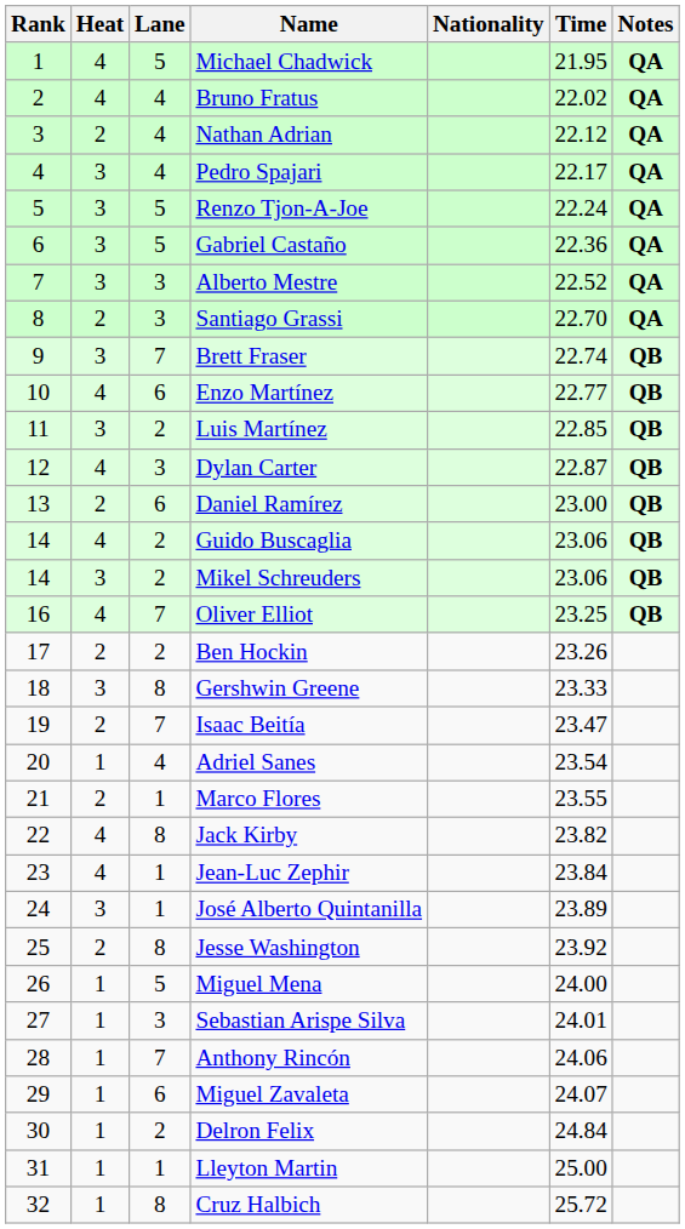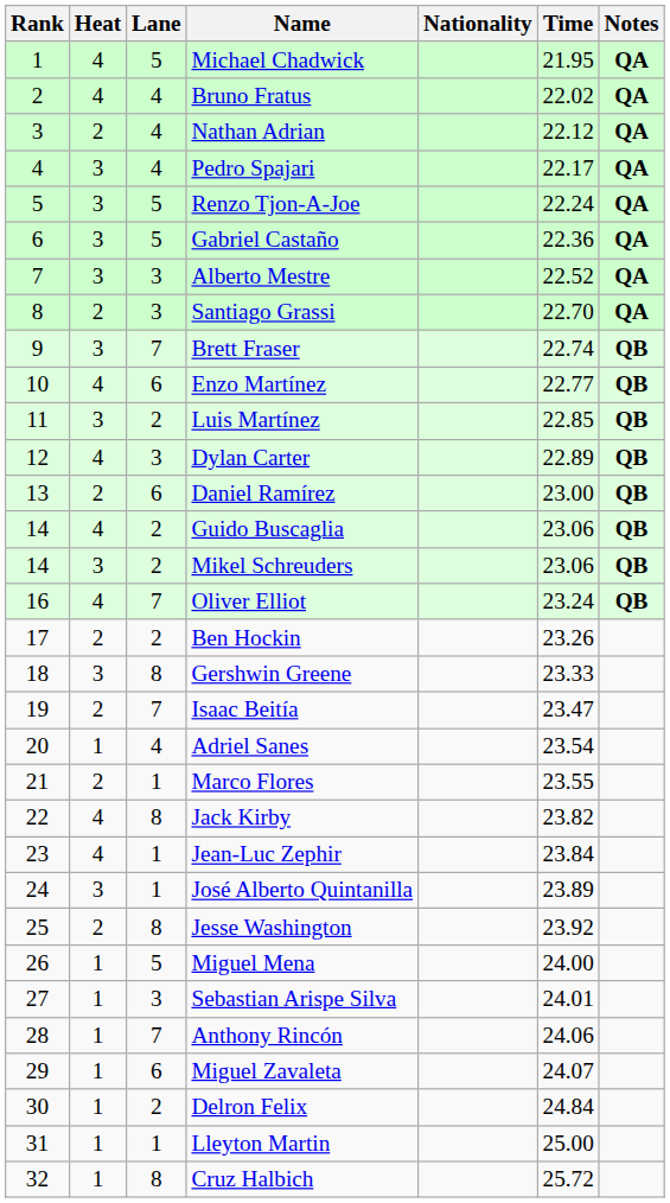 <table class="wikitable sortable" style="text-align:center">
 <tr>
 <th>Rank</th>
 <th>Heat</th>
 <th>Lane</th>
 <th>Name</th>
 <th>Nationality</th>
 <th>Time</th>
 <th>Notes</th>
 </tr>
 <tr bgcolor=ccffcc>
 <td>1</td>
 <td>4</td>
 <td>5</td>
 <td align=left><a href='#'>Michael Chadwick</a></td>
 <td align=left></td>
 <td>21.95</td>
 <td><strong>QA</strong></td>
 </tr>
 <tr bgcolor=ccffcc>
 <td>2</td>
 <td>4</td>
 <td>4</td>
 <td align=left><a href='#'>Bruno Fratus</a></td>
 <td align=left></td>
 <td>22.02</td>
 <td><strong>QA</strong></td>
 </tr>
 <tr bgcolor=ccffcc>
 <td>3</td>
 <td>2</td>
 <td>4</td>
 <td align=left><a href='#'>Nathan Adrian</a></td>
 <td align=left></td>
 <td>22.12</td>
 <td><strong>QA</strong></td>
 </tr>
 <tr bgcolor=ccffcc>
 <td>4</td>
 <td>3</td>
 <td>4</td>
 <td align=left><a href='#'>Pedro Spajari</a></td>
 <td align=left></td>
 <td>22.17</td>
 <td><strong>QA</strong></td>
 </tr>
 <tr bgcolor=ccffcc>
 <td>5</td>
 <td>3</td>
 <td>5</td>
 <td align=left><a href='#'>Renzo Tjon-A-Joe</a></td>
 <td align=left></td>
 <td>22.24</td>
 <td><strong>QA</strong></td>
 </tr>
 <tr bgcolor=ccffcc>
 <td>6</td>
 <td>3</td>
 <td>5</td>
 <td align=left><a href='#'>Gabriel Castaño</a></td>
 <td align=left></td>
 <td>22.36</td>
 <td><strong>QA</strong></td>
 </tr>
 <tr bgcolor=ccffcc>
 <td>7</td>
 <td>3</td>
 <td>3</td>
 <td align=left><a href='#'>Alberto Mestre</a></td>
 <td align=left></td>
 <td>22.52</td>
 <td><strong>QA</strong></td>
 </tr>
 <tr bgcolor=ccffcc>
 <td>8</td>
 <td>2</td>
 <td>3</td>
 <td align=left><a href='#'>Santiago Grassi</a></td>
 <td align=left></td>
 <td>22.70</td>
 <td><strong>QA</strong></td>
 </tr>
 <tr bgcolor=ddffdd>
 <td>9</td>
 <td>3</td>
 <td>7</td>
 <td align=left><a href='#'>Brett Fraser</a></td>
 <td align=left></td>
 <td>22.74</td>
 <td><strong>QB</strong></td>
 </tr>
 <tr bgcolor=ddffdd>
 <td>10</td>
 <td>4</td>
 <td>6</td>
 <td align=left><a href='#'>Enzo Martínez</a></td>
 <td align=left></td>
 <td>22.77</td>
 <td><strong>QB</strong></td>
 </tr>
 <tr bgcolor=ddffdd>
 <td>11</td>
 <td>3</td>
 <td>2</td>
 <td align=left><a href='#'>Luis Martínez</a></td>
 <td align=left></td>
 <td>22.85</td>
 <td><strong>QB</strong></td>
 </tr>
 <tr bgcolor=ddffdd>
 <td>12</td>
 <td>4</td>
 <td>3</td>
 <td align=left><a href='#'>Dylan Carter</a></td>
 <td align=left></td>
-<td>22.87</td>
+<td>22.89</td>
 <td><strong>QB</strong></td>
 </tr>
 <tr bgcolor=ddffdd>
 <td>13</td>
 <td>2</td>
 <td>6</td>
 <td align=left><a href='#'>Daniel Ramírez</a></td>
 <td align=left></td>
 <td>23.00</td>
 <td><strong>QB</strong></td>
 </tr>
 <tr bgcolor=ddffdd>
 <td>14</td>
 <td>4</td>
 <td>2</td>
 <td align=left><a href='#'>Guido Buscaglia</a></td>
 <td align=left></td>
 <td>23.06</td>
 <td><strong>QB</strong></td>
 </tr>
 <tr bgcolor=ddffdd>
 <td>14</td>
 <td>3</td>
 <td>2</td>
 <td align=left><a href='#'>Mikel Schreuders</a></td>
 <td align=left></td>
 <td>23.06</td>
 <td><strong>QB</strong></td>
 </tr>
 <tr bgcolor=ddffdd>
 <td>16</td>
 <td>4</td>
 <td>7</td>
 <td align=left><a href='#'>Oliver Elliot</a></td>
 <td align=left></td>
-<td>23.25</td>
+<td>23.24</td>
 <td><strong>QB</strong></td>
 </tr>
 <tr>
 <td>17</td>
 <td>2</td>
 <td>2</td>
 <td align=left><a href='#'>Ben Hockin</a></td>
 <td align=left></td>
 <td>23.26</td>
 <td></td>
 </tr>
 <tr>
 <td>18</td>
 <td>3</td>
 <td>8</td>
 <td align=left><a href='#'>Gershwin Greene</a></td>
 <td align=left></td>
 <td>23.33</td>
 <td></td>
 </tr>
 <tr>
 <td>19</td>
 <td>2</td>
 <td>7</td>
 <td align=left><a href='#'>Isaac Beitía</a></td>
 <td align=left></td>
 <td>23.47</td>
 <td></td>
 </tr>
 <tr>
 <td>20</td>
 <td>1</td>
 <td>4</td>
 <td align=left><a href='#'>Adriel Sanes</a></td>
 <td align=left></td>
 <td>23.54</td>
 <td></td>
 </tr>
 <tr>
 <td>21</td>
 <td>2</td>
 <td>1</td>
 <td align=left><a href='#'>Marco Flores</a></td>
 <td align=left></td>
 <td>23.55</td>
 <td></td>
 </tr>
 <tr>
 <td>22</td>
 <td>4</td>
 <td>8</td>
 <td align=left><a href='#'>Jack Kirby</a></td>
 <td align=left></td>
 <td>23.82</td>
 <td></td>
 </tr>
 <tr>
 <td>23</td>
 <td>4</td>
 <td>1</td>
 <td align=left><a href='#'>Jean-Luc Zephir</a></td>
 <td align=left></td>
 <td>23.84</td>
 <td></td>
 </tr>
 <tr>
 <td>24</td>
 <td>3</td>
 <td>1</td>
 <td align=left><a href='#'>José Alberto Quintanilla</a></td>
 <td align=left></td>
 <td>23.89</td>
 <td></td>
 </tr>
 <tr>
 <td>25</td>
 <td>2</td>
 <td>8</td>
 <td align=left><a href='#'>Jesse Washington</a></td>
 <td align=left></td>
 <td>23.92</td>
 <td></td>
 </tr>
 <tr>
 <td>26</td>
 <td>1</td>
 <td>5</td>
 <td align=left><a href='#'>Miguel Mena</a></td>
 <td align=left></td>
 <td>24.00</td>
 <td></td>
 </tr>
 <tr>
 <td>27</td>
 <td>1</td>
 <td>3</td>
 <td align=left><a href='#'>Sebastian Arispe Silva</a></td>
 <td align=left></td>
 <td>24.01</td>
 <td></td>
 </tr>
 <tr>
 <td>28</td>
 <td>1</td>
 <td>7</td>
 <td align=left><a href='#'>Anthony Rincón</a></td>
 <td align=left></td>
 <td>24.06</td>
 <td></td>
 </tr>
 <tr>
 <td>29</td>
 <td>1</td>
 <td>6</td>
 <td align=left><a href='#'>Miguel Zavaleta</a></td>
 <td align=left></td>
 <td>24.07</td>
 <td></td>
 </tr>
 <tr>
 <td>30</td>
 <td>1</td>
 <td>2</td>
 <td align=left><a href='#'>Delron Felix</a></td>
 <td align=left></td>
 <td>24.84</td>
 <td></td>
 </tr>
 <tr>
 <td>31</td>
 <td>1</td>
 <td>1</td>
 <td align=left><a href='#'>Lleyton Martin</a></td>
 <td align=left></td>
 <td>25.00</td>
 <td></td>
 </tr>
 <tr>
 <td>32</td>
 <td>1</td>
 <td>8</td>
 <td align=left><a href='#'>Cruz Halbich</a></td>
 <td align=left></td>
 <td>25.72</td>
 <td></td>
 </tr>
 </table>
